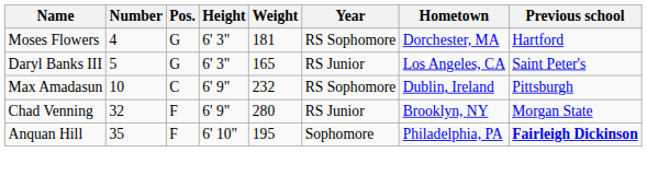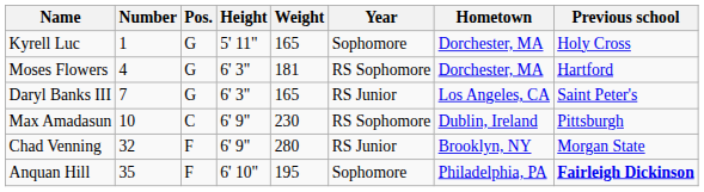 <table class="wikitable sortable" border="1"8>
 <tr>
 <th>Name</th>
 <th>Number</th>
 <th>Pos.</th>
 <th>Height</th>
 <th>Weight</th>
 <th>Year</th>
 <th>Hometown</th>
 <th class="unsortable">Previous school</th>
+</tr>
+<tr>
+<td>Kyrell Luc</td>
+<td>1</td>
+<td>G</td>
+<td>5' 11"</td>
+<td>165</td>
+<td>Sophomore</td>
+<td><a href='#'>Dorchester, MA</a></td>
+<td><a href='#'>Holy Cross</a></td>
 </tr>
 <tr>
 <td>Moses Flowers</td>
 <td>4</td>
 <td>G</td>
 <td>6' 3"</td>
 <td>181</td>
 <td>RS Sophomore</td>
 <td><a href='#'>Dorchester, MA</a></td>
 <td><a href='#'>Hartford</a></td>
 </tr>
 <tr>
 <td>Daryl Banks III</td>
-<td>5</td>
+<td>7</td>
 <td>G</td>
 <td>6' 3"</td>
 <td>165</td>
 <td>RS Junior</td>
 <td><a href='#'>Los Angeles, CA</a></td>
 <td><a href='#'>Saint Peter's</a></td>
 </tr>
 <tr>
 <td>Max Amadasun</td>
 <td>10</td>
 <td>C</td>
 <td>6' 9"</td>
-<td>232</td>
+<td>230</td>
 <td>RS Sophomore</td>
 <td><a href='#'>Dublin, Ireland</a></td>
 <td><a href='#'>Pittsburgh</a></td>
 </tr>
 <tr>
 <td>Chad Venning</td>
 <td>32</td>
 <td>F</td>
 <td>6' 9"</td>
 <td>280</td>
 <td>RS Junior</td>
 <td><a href='#'>Brooklyn, NY</a></td>
 <td><a href='#'>Morgan State</a></td>
 </tr>
 <tr>
 <td>Anquan Hill</td>
 <td>35</td>
 <td>F</td>
 <td>6' 10"</td>
 <td>195</td>
 <td>Sophomore</td>
 <td><a href='#'>Philadelphia, PA</a></td>
 <td><strong><a href='#'>Fairleigh Dickinson</a></strong></td>
 </tr>
 </table>
